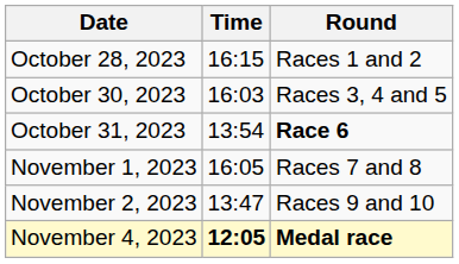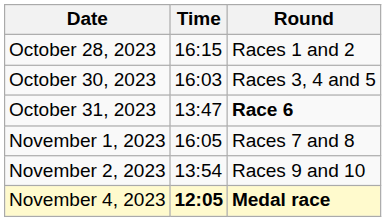 <table class="wikitable">
 <tr>
 <th>Date</th>
 <th>Time</th>
 <th>Round</th>
 </tr>
 <tr>
 <td>October 28, 2023</td>
 <td>16:15</td>
 <td>Races 1 and 2</td>
 </tr>
 <tr>
 <td>October 30, 2023</td>
 <td>16:03</td>
 <td>Races 3, 4 and 5</td>
 </tr>
 <tr>
 <td>October 31, 2023</td>
-<td>13:54</td>
+<td>13:47</td>
 <td><strong>Race 6</strong></td>
 </tr>
 <tr>
 <td>November 1, 2023</td>
 <td>16:05</td>
 <td>Races 7 and 8</td>
 </tr>
 <tr>
 <td>November 2, 2023</td>
-<td>13:47</td>
+<td>13:54</td>
 <td>Races 9 and 10</td>
 </tr>
 <tr style=background:lemonchiffon>
 <td>November 4, 2023</td>
 <td><strong>12:05</strong></td>
 <td><strong>Medal race</strong></td>
 </tr>
 </table>
